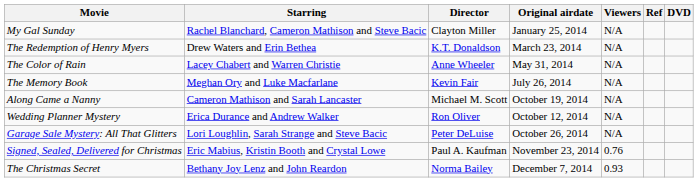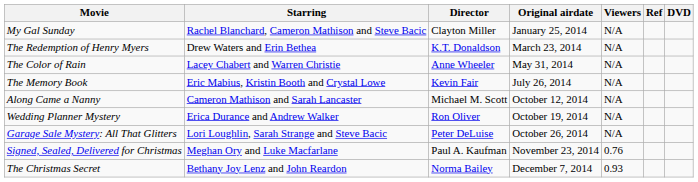 <table class="wikitable sortable">
 <tr>
 <th scope="col" class="unsortable">Movie</th>
 <th scope="col" class="unsortable">Starring</th>
 <th scope="col" class="unsortable">Director</th>
 <th scope="col" class="unsortable">Original airdate</th>
 <th scope="col">Viewers</th>
 <th scope="col" class="unsortable">Ref</th>
 <th scope="col" class="unsortable">DVD</th>
 </tr>
 <tr>
 <td><em>My Gal Sunday</em></td>
 <td><a href='#'>Rachel Blanchard</a>, <a href='#'>Cameron Mathison</a> and <a href='#'>Steve Bacic</a></td>
 <td>Clayton Miller</td>
 <td>January 25, 2014</td>
 <td>N/A</td>
 <td></td>
 <td></td>
 </tr>
 <tr>
 <td><em>The Redemption of Henry Myers</em></td>
 <td>Drew Waters and <a href='#'>Erin Bethea</a></td>
 <td><a href='#'>K.T. Donaldson</a></td>
 <td>March 23, 2014</td>
 <td>N/A</td>
 <td></td>
 <td></td>
 </tr>
 <tr>
 <td><em>The Color of Rain</em></td>
 <td><a href='#'>Lacey Chabert</a> and <a href='#'>Warren Christie</a></td>
 <td><a href='#'>Anne Wheeler</a></td>
 <td>May 31, 2014</td>
 <td>N/A</td>
 <td></td>
 <td></td>
 </tr>
 <tr>
 <td><em>The Memory Book</em></td>
-<td><a href='#'>Meghan Ory</a> and <a href='#'>Luke Macfarlane</a></td>
+<td><a href='#'>Eric Mabius</a>, <a href='#'>Kristin Booth</a> and <a href='#'>Crystal Lowe</a></td>
 <td><a href='#'>Kevin Fair</a></td>
 <td>July 26, 2014</td>
 <td>N/A</td>
 <td></td>
 <td></td>
 </tr>
 <tr>
 <td><em>Along Came a Nanny</em></td>
 <td><a href='#'>Cameron Mathison</a> and <a href='#'>Sarah Lancaster</a></td>
 <td>Michael M. Scott</td>
-<td>October 19, 2014</td>
+<td>October 12, 2014</td>
 <td>N/A</td>
 <td></td>
 <td></td>
 </tr>
 <tr>
 <td><em>Wedding Planner Mystery</em></td>
 <td><a href='#'>Erica Durance</a> and <a href='#'>Andrew Walker</a></td>
 <td><a href='#'>Ron Oliver</a></td>
-<td>October 12, 2014</td>
+<td>October 19, 2014</td>
 <td>N/A</td>
 <td></td>
 <td></td>
 </tr>
 <tr>
 <td><em><a href='#'>Garage Sale Mystery</a>: All That Glitters</em></td>
 <td><a href='#'>Lori Loughlin</a>, <a href='#'>Sarah Strange</a> and <a href='#'>Steve Bacic</a></td>
 <td><a href='#'>Peter DeLuise</a></td>
 <td>October 26, 2014</td>
 <td>N/A</td>
 <td></td>
 <td></td>
 </tr>
 <tr>
 <td><em><a href='#'>Signed, Sealed, Delivered</a> for Christmas </em></td>
-<td><a href='#'>Eric Mabius</a>, <a href='#'>Kristin Booth</a> and <a href='#'>Crystal Lowe</a></td>
+<td><a href='#'>Meghan Ory</a> and <a href='#'>Luke Macfarlane</a></td>
 <td>Paul A. Kaufman</td>
 <td>November 23, 2014</td>
 <td>0.76</td>
 <td></td>
 <td></td>
 </tr>
 <tr>
 <td><em>The Christmas Secret</em></td>
 <td><a href='#'>Bethany Joy Lenz</a> and <a href='#'>John Reardon</a></td>
 <td><a href='#'>Norma Bailey</a></td>
 <td>December 7, 2014</td>
 <td>0.93</td>
 <td></td>
 <td></td>
 </tr>
 </table>
